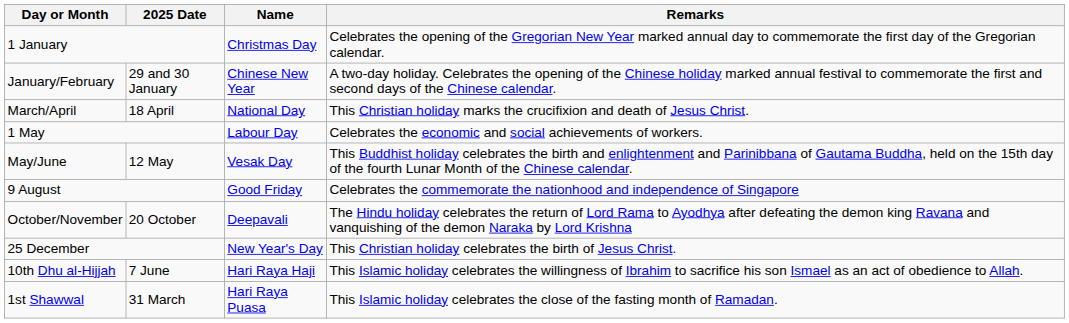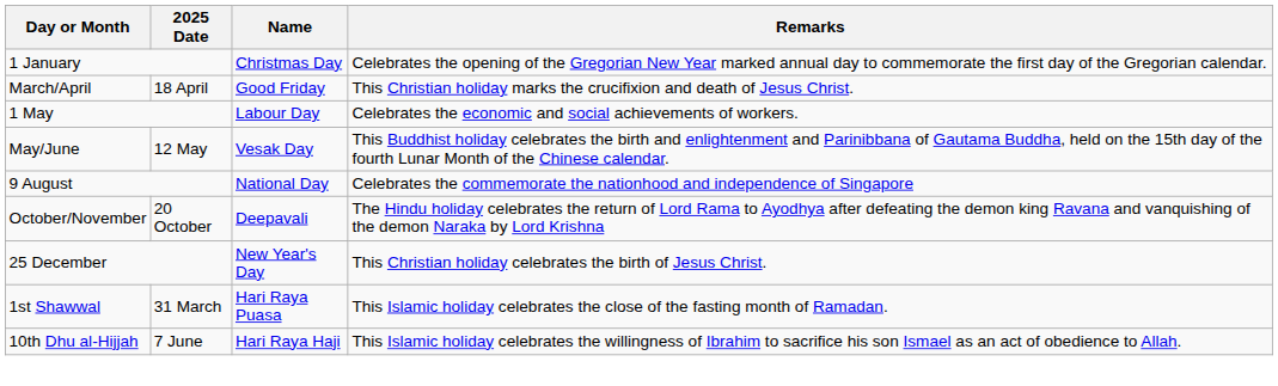 <table class=wikitable>
 <tr>
 <th>Day or Month</th>
 <th>2025 Date</th>
 <th>Name</th>
 <th>Remarks</th>
 </tr>
 <tr>
 <td colspan=2>1 January</td>
 <td><a href='#'>Christmas Day</a></td>
 <td>Celebrates the opening of the <a href='#'>Gregorian New Year</a> marked annual day to commemorate the first day of the Gregorian calendar.</td>
 </tr>
 <tr>
-<td>January/February</td>
-<td>29 and 30 January</td>
-<td><a href='#'>Chinese New Year</a></td>
-<td>A two-day holiday. Celebrates the opening of the <a href='#'>Chinese holiday</a> marked annual festival to commemorate the first and second days of the <a href='#'>Chinese calendar</a>.</td>
-</tr>
-<tr>
 <td>March/April</td>
 <td>18 April</td>
-<td><a href='#'>National Day</a></td>
+<td><a href='#'>Good Friday</a></td>
 <td>This <a href='#'>Christian holiday</a> marks the crucifixion and death of <a href='#'>Jesus Christ</a>.</td>
 </tr>
 <tr>
 <td colspan=2>1 May</td>
 <td><a href='#'>Labour Day</a></td>
 <td>Celebrates the <a href='#'>economic</a> and <a href='#'>social</a> achievements of workers.</td>
 </tr>
 <tr>
 <td>May/June</td>
 <td>12 May</td>
 <td><a href='#'>Vesak Day</a></td>
 <td>This <a href='#'>Buddhist holiday</a> celebrates the birth and <a href='#'>enlightenment</a> and <a href='#'>Parinibbana</a> of <a href='#'>Gautama Buddha</a>, held on the 15th day of the fourth Lunar Month of the <a href='#'>Chinese calendar</a>.</td>
 </tr>
 <tr>
 <td colspan=2>9 August</td>
-<td><a href='#'>Good Friday</a></td>
+<td><a href='#'>National Day</a></td>
 <td>Celebrates the <a href='#'>commemorate the nationhood and independence of Singapore</a></td>
 </tr>
 <tr>
 <td>October/November</td>
 <td>20 October</td>
 <td><a href='#'>Deepavali</a></td>
 <td>The <a href='#'>Hindu holiday</a> celebrates the return of <a href='#'>Lord Rama</a> to <a href='#'>Ayodhya</a> after defeating the demon king <a href='#'>Ravana</a> and vanquishing of the demon <a href='#'>Naraka</a> by <a href='#'>Lord Krishna</a></td>
 </tr>
 <tr>
 <td colspan=2>25 December</td>
 <td><a href='#'>New Year's Day</a></td>
 <td>This <a href='#'>Christian holiday</a> celebrates the birth of <a href='#'>Jesus Christ</a>.</td>
 </tr>
 <tr>
+<td>1st <a href='#'>Shawwal</a></td>
+<td>31 March</td>
+<td><a href='#'>Hari Raya Puasa</a></td>
+<td>This <a href='#'>Islamic holiday</a> celebrates the close of the fasting month of <a href='#'>Ramadan</a>.</td>
+</tr>
+<tr>
 <td>10th <a href='#'>Dhu al-Hijjah</a></td>
 <td>7 June</td>
 <td><a href='#'>Hari Raya Haji</a></td>
 <td>This <a href='#'>Islamic holiday</a> celebrates the willingness of <a href='#'>Ibrahim</a> to sacrifice his son <a href='#'>Ismael</a> as an act of obedience to <a href='#'>Allah</a>.</td>
 </tr>
-<tr>
-<td>1st <a href='#'>Shawwal</a></td>
-<td>31 March</td>
-<td><a href='#'>Hari Raya Puasa</a></td>
-<td>This <a href='#'>Islamic holiday</a> celebrates the close of the fasting month of <a href='#'>Ramadan</a>.</td>
-</tr>
 </table>
